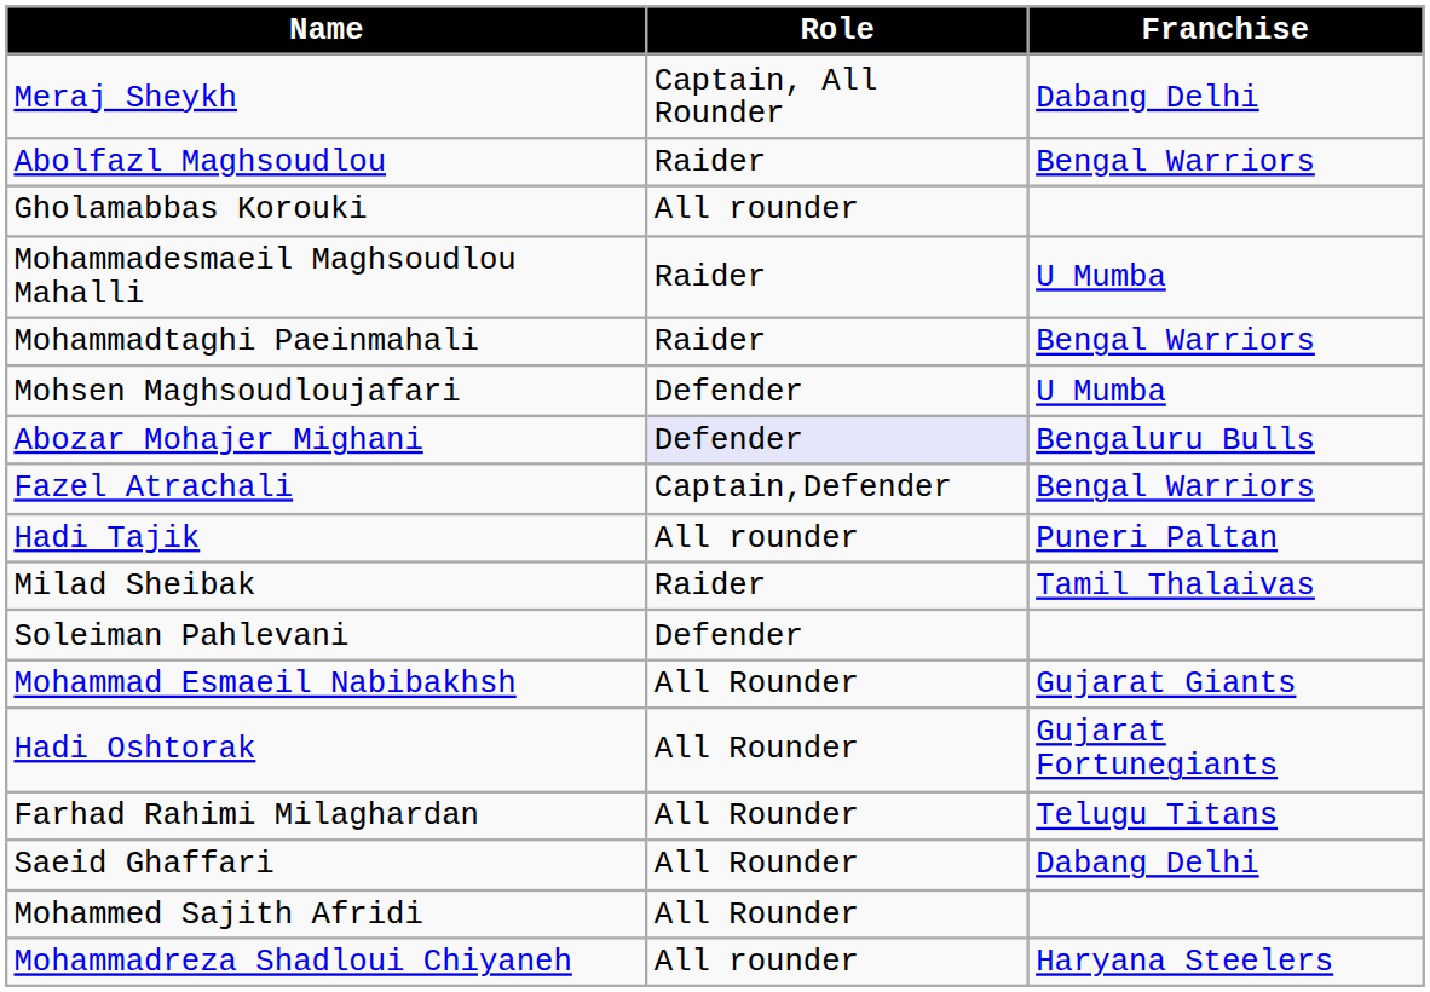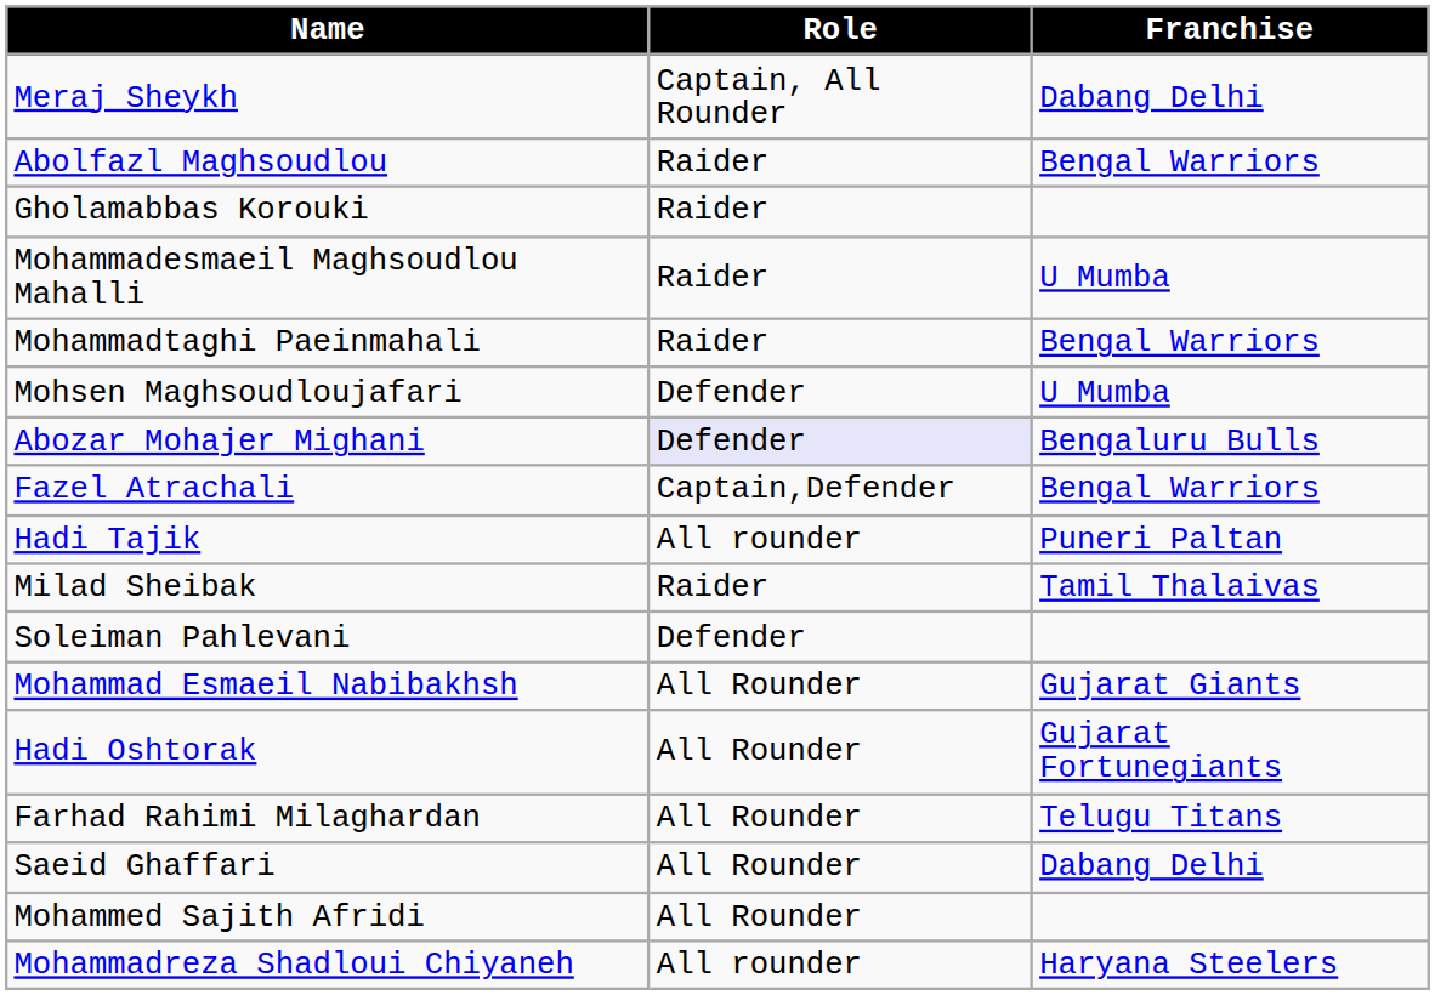 <table class="wikitable"  style="font-size:85%; width:40%;">
 <tr>
 <th style="background:black; color:white; text-align:center;">Name</th>
 <th style="background:black; color:white; text-align:center;">Role</th>
 <th style="background:black; color:white; text-align:center;">Franchise</th>
 </tr>
 <tr>
 <td><a href='#'>Meraj Sheykh</a></td>
 <td>Captain, All Rounder</td>
 <td><a href='#'>Dabang Delhi</a></td>
 </tr>
 <tr>
 <td><a href='#'>Abolfazl Maghsoudlou</a></td>
 <td>Raider</td>
 <td><a href='#'>Bengal Warriors</a></td>
 </tr>
 <tr>
 <td>Gholamabbas Korouki</td>
-<td>All rounder</td>
+<td>Raider</td>
 <td></td>
 </tr>
 <tr>
 <td>Mohammadesmaeil Maghsoudlou Mahalli</td>
 <td>Raider</td>
 <td><a href='#'>U Mumba</a></td>
 </tr>
 <tr>
 <td>Mohammadtaghi Paeinmahali</td>
 <td>Raider</td>
 <td><a href='#'>Bengal Warriors</a></td>
 </tr>
 <tr>
 <td>Mohsen Maghsoudloujafari</td>
 <td>Defender</td>
 <td><a href='#'>U Mumba</a></td>
 </tr>
 <tr>
 <td><a href='#'>Abozar Mohajer Mighani</a></td>
 <td style="background: lavender;">Defender</td>
 <td><a href='#'>Bengaluru Bulls</a></td>
 </tr>
 <tr>
 <td><a href='#'>Fazel Atrachali</a></td>
 <td>Captain,Defender</td>
 <td><a href='#'>Bengal Warriors</a></td>
 </tr>
 <tr>
 <td><a href='#'>Hadi Tajik</a></td>
 <td>All rounder</td>
 <td><a href='#'>Puneri Paltan</a></td>
 </tr>
 <tr>
 <td>Milad Sheibak</td>
 <td>Raider</td>
 <td><a href='#'>Tamil Thalaivas</a></td>
 </tr>
 <tr>
 <td>Soleiman Pahlevani</td>
 <td>Defender</td>
 <td></td>
 </tr>
 <tr>
 <td><a href='#'>Mohammad Esmaeil Nabibakhsh</a></td>
 <td>All Rounder</td>
 <td><a href='#'>Gujarat Giants</a></td>
 </tr>
 <tr>
 <td><a href='#'>Hadi Oshtorak</a></td>
 <td>All Rounder</td>
 <td><a href='#'>Gujarat Fortunegiants</a></td>
 </tr>
 <tr>
 <td>Farhad Rahimi Milaghardan</td>
 <td>All Rounder</td>
 <td><a href='#'>Telugu Titans</a></td>
 </tr>
 <tr>
 <td>Saeid Ghaffari</td>
 <td>All Rounder</td>
 <td><a href='#'>Dabang Delhi</a></td>
 </tr>
 <tr>
 <td>Mohammed Sajith Afridi</td>
 <td>All Rounder</td>
 <td></td>
 </tr>
 <tr>
 <td><a href='#'>Mohammadreza Shadloui Chiyaneh</a></td>
 <td>All rounder</td>
 <td><a href='#'>Haryana Steelers</a></td>
 </tr>
 </table>
